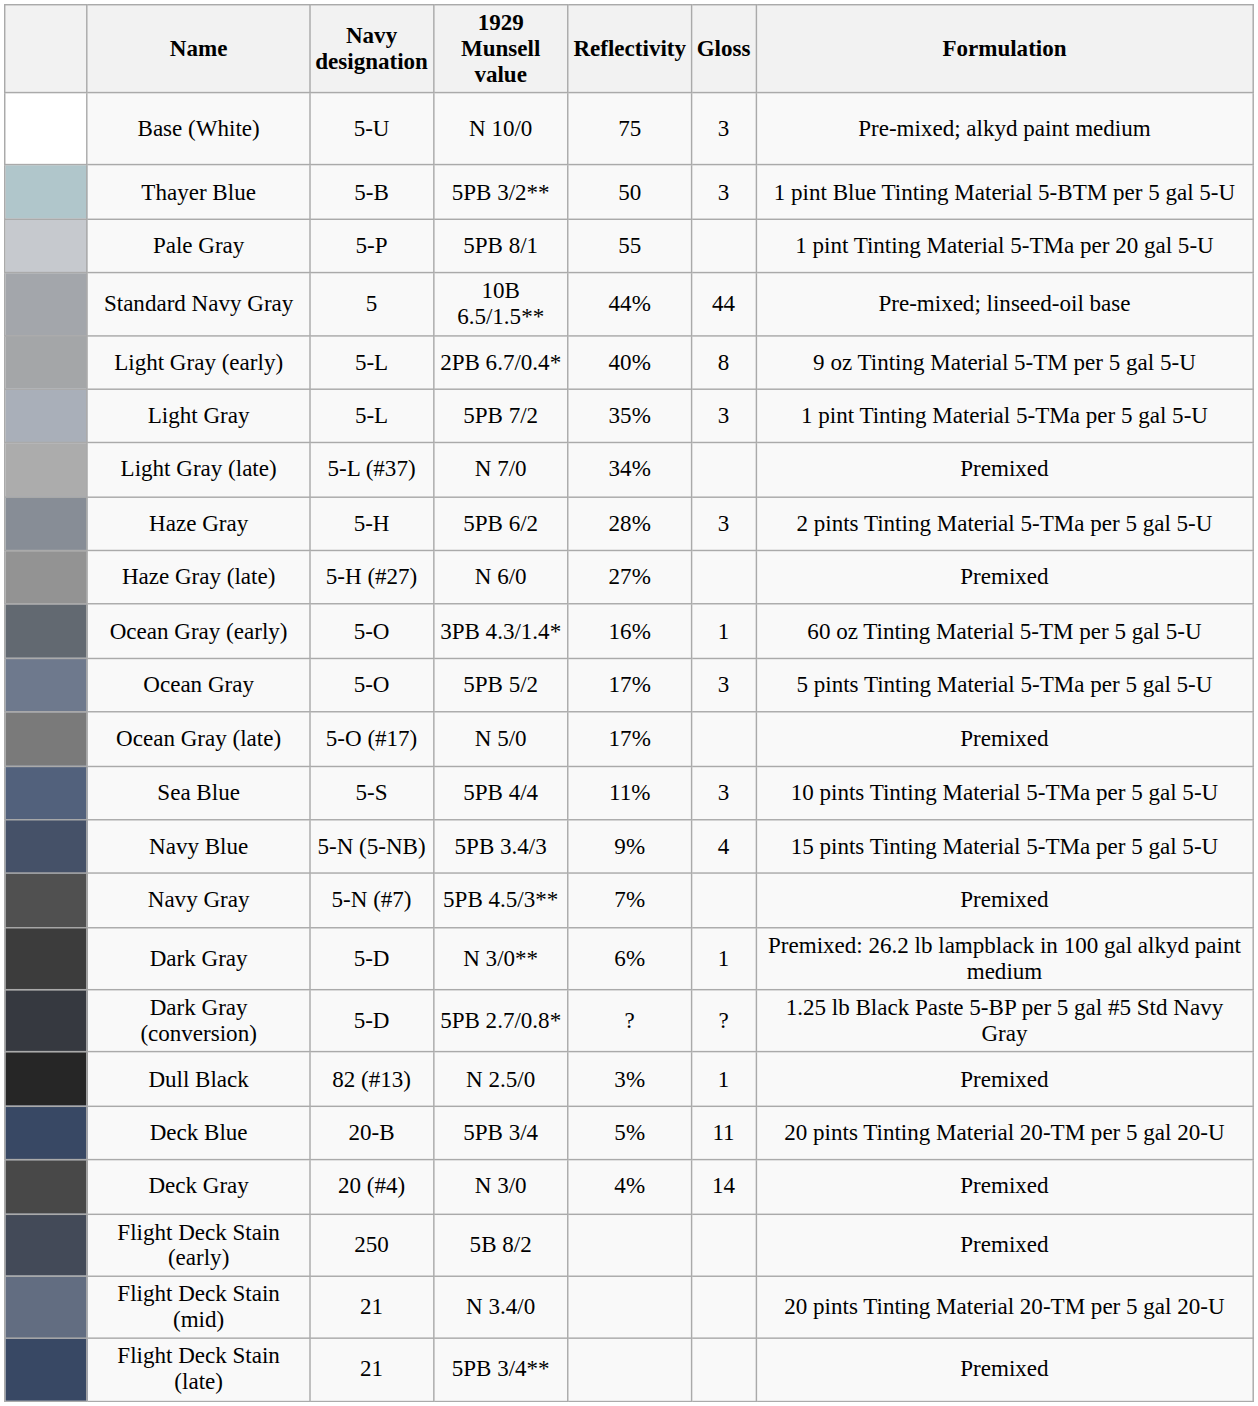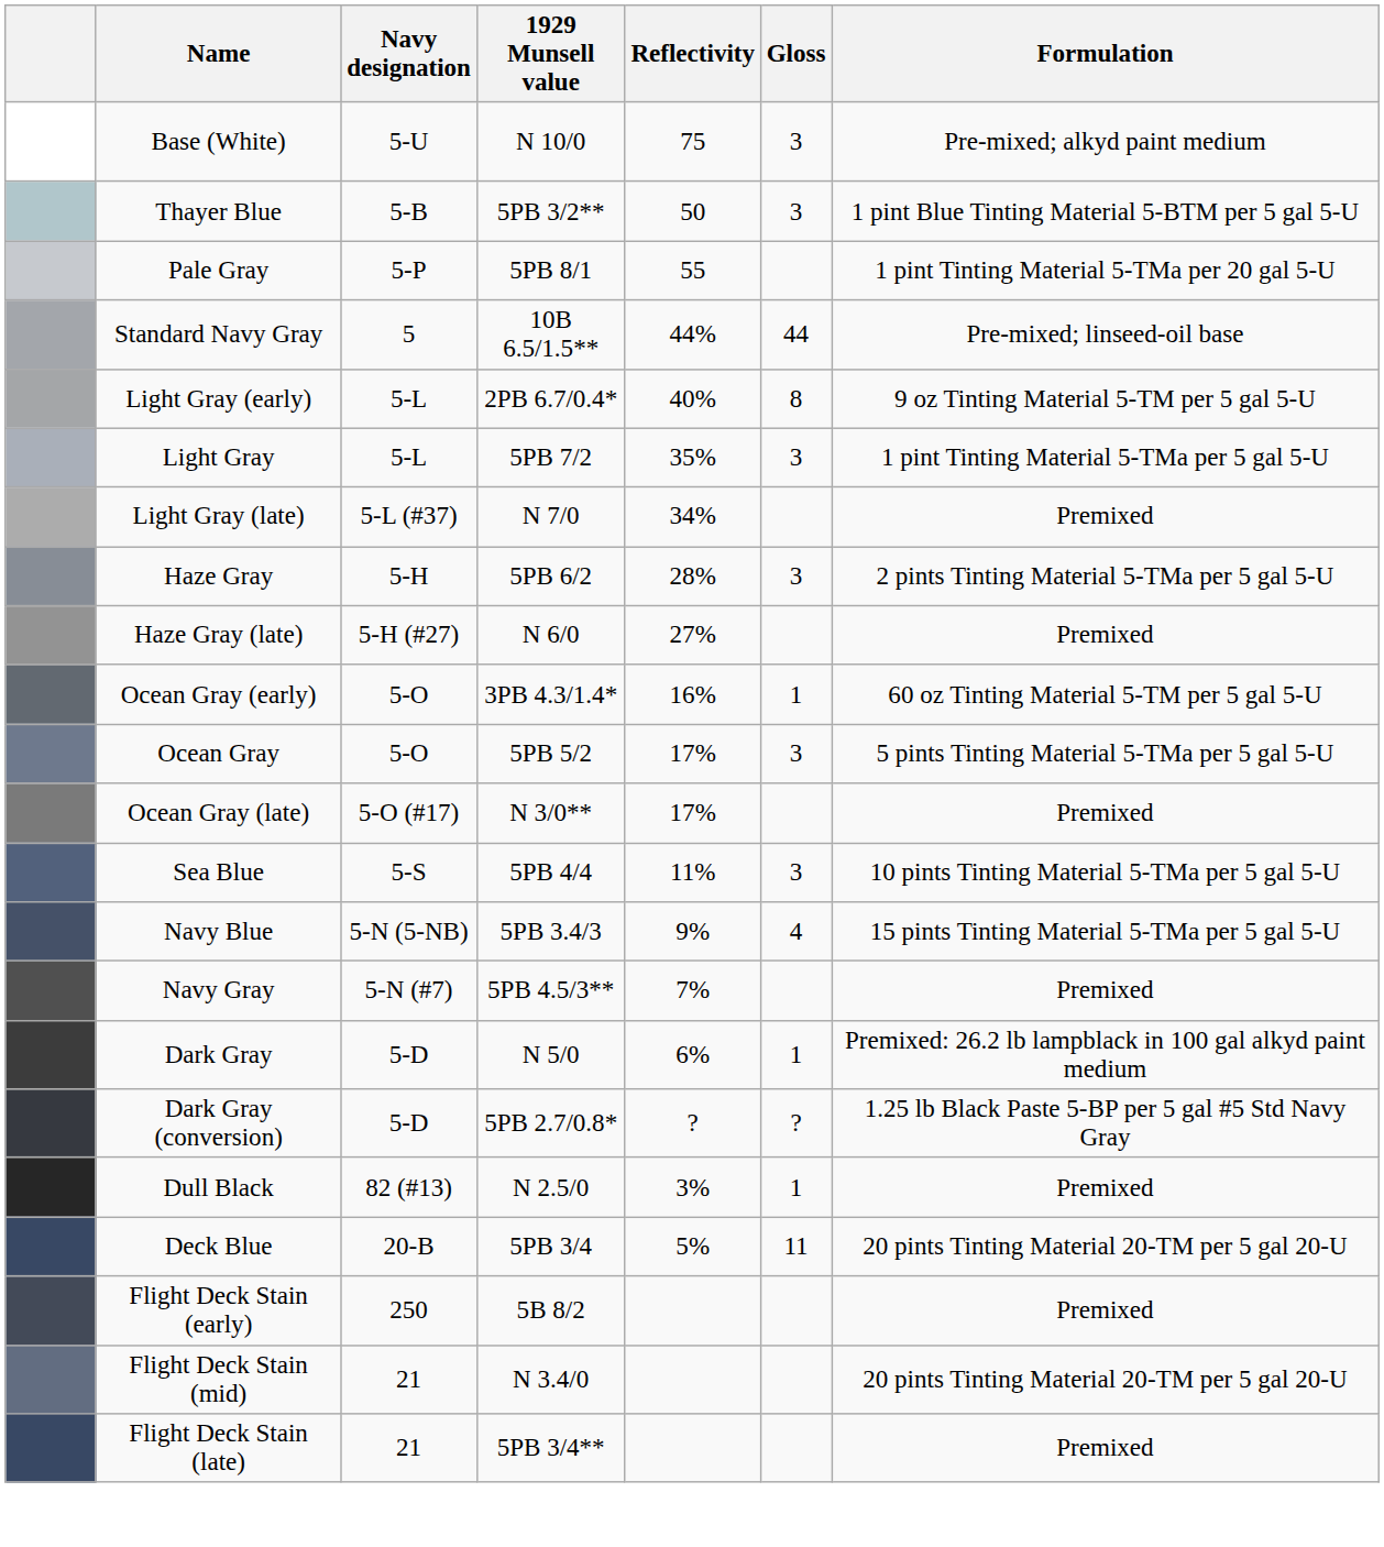 <table class="wikitable" style="text-align:center;">
 <tr>
 <th></th>
 <th>Name</th>
 <th>Navy<br>designation</th>
 <th>1929 Munsell<br>value</th>
 <th>Reflectivity</th>
 <th>Gloss</th>
 <th>Formulation</th>
 </tr>
 <tr style="height:50px;">
 <td style="height:30px; width:50px; background:#fff;"></td>
 <td>Base (White)</td>
 <td>5-U</td>
 <td>N 10/0</td>
 <td>75</td>
 <td>3</td>
 <td>Pre-mixed; alkyd paint medium</td>
 </tr>
 <tr>
 <td Style="height:30px; width:50px; background:#b0c6cb;"></td>
 <td>Thayer Blue</td>
 <td>5-B</td>
 <td>5PB 3/2**</td>
 <td>50</td>
 <td>3</td>
 <td>1 pint Blue Tinting Material 5-BTM per 5 gal 5-U</td>
 </tr>
 <tr>
 <td Style="height:30px; width:50px; background:#C6C9CE;"></td>
 <td>Pale Gray</td>
 <td>5-P</td>
 <td>5PB 8/1</td>
 <td>55</td>
 <td></td>
 <td>1 pint Tinting Material 5-TMa per 20 gal 5-U</td>
 </tr>
 <tr>
 <td Style="height:30px; width:50px; background:#A3A6AB;"></td>
 <td>Standard Navy Gray</td>
 <td>5</td>
 <td>10B 6.5/1.5**</td>
 <td>44%</td>
 <td>44</td>
 <td>Pre-mixed; linseed-oil base</td>
 </tr>
 <tr>
 <td Style="height:30px; width:50px; background:#A4A6A8;"></td>
 <td>Light Gray (early)</td>
 <td>5-L</td>
 <td>2PB 6.7/0.4*</td>
 <td>40%</td>
 <td>8</td>
 <td>9 oz Tinting Material 5-TM per 5 gal 5-U</td>
 </tr>
 <tr>
 <td Style="height:30px; width:50px; background:#A9AFB9;"></td>
 <td>Light Gray</td>
 <td>5-L</td>
 <td>5PB 7/2</td>
 <td>35%</td>
 <td>3</td>
 <td>1 pint Tinting Material 5-TMa per 5 gal 5-U</td>
 </tr>
 <tr>
 <td Style="height:30px; width:50px; background:#ACACAC;"></td>
 <td>Light Gray (late)</td>
 <td>5-L (#37)</td>
 <td>N 7/0</td>
 <td>34%</td>
 <td></td>
 <td>Premixed</td>
 </tr>
 <tr>
 <td Style="height:30px; width:50px; background:#878d96;"></td>
 <td>Haze Gray</td>
 <td>5-H</td>
 <td>5PB 6/2</td>
 <td>28%</td>
 <td>3</td>
 <td>2 pints Tinting Material 5-TMa per 5 gal 5-U</td>
 </tr>
 <tr>
 <td Style="height:30px; width:50px; background:#939393;"></td>
 <td>Haze Gray (late)</td>
 <td>5-H (#27)</td>
 <td>N 6/0</td>
 <td>27%</td>
 <td></td>
 <td>Premixed</td>
 </tr>
 <tr>
 <td Style="height:30px; width:50px; background:#626971;"></td>
 <td>Ocean Gray (early)</td>
 <td>5-O</td>
 <td>3PB 4.3/1.4*</td>
 <td>16%</td>
 <td>1</td>
 <td>60 oz Tinting Material 5-TM per 5 gal 5-U</td>
 </tr>
 <tr>
 <td Style="height:30px; width:50px; background:#6E798D;"></td>
 <td>Ocean Gray</td>
 <td>5-O</td>
 <td>5PB 5/2</td>
 <td>17%</td>
 <td>3</td>
 <td>5 pints Tinting Material 5-TMa per 5 gal 5-U</td>
 </tr>
 <tr>
 <td Style="height:30px; width:50px; background:#7A7A7A;"></td>
 <td>Ocean Gray (late)</td>
 <td>5-O (#17)</td>
-<td>N 5/0</td>
+<td>N 3/0**</td>
 <td>17%</td>
 <td></td>
 <td>Premixed</td>
 </tr>
 <tr>
 <td Style="height:30px; width:50px; background:#52617C;"></td>
 <td>Sea Blue</td>
 <td>5-S</td>
 <td>5PB 4/4</td>
 <td>11%</td>
 <td>3</td>
 <td>10 pints Tinting Material 5-TMa per 5 gal 5-U</td>
 </tr>
 <tr>
 <td Style="height:30px; width:50px; background:#455168;"></td>
 <td>Navy Blue</td>
 <td>5-N (5-NB)</td>
 <td>5PB 3.4/3</td>
 <td>9%</td>
 <td>4</td>
 <td>15 pints Tinting Material 5-TMa per 5 gal 5-U</td>
 </tr>
 <tr>
 <td Style="height:30px; width:50px; background:#505050;"></td>
 <td>Navy Gray</td>
 <td>5-N (#7)</td>
 <td>5PB 4.5/3**</td>
 <td>7%</td>
 <td></td>
 <td>Premixed</td>
 </tr>
 <tr>
 <td Style="height:30px; width:50px; background:#3c3c3c;"></td>
 <td>Dark Gray</td>
 <td>5-D</td>
-<td>N 3/0**</td>
+<td>N 5/0</td>
 <td>6%</td>
 <td>1</td>
 <td>Premixed: 26.2 lb lampblack in 100 gal alkyd paint medium</td>
 </tr>
 <tr>
 <td Style="height:30px; width:50px; background:#363940;"></td>
 <td>Dark Gray (conversion)</td>
 <td>5-D</td>
 <td>5PB 2.7/0.8*</td>
 <td>?</td>
 <td>?</td>
 <td>1.25 lb Black Paste 5-BP per 5 gal #5 Std Navy Gray</td>
 </tr>
 <tr>
 <td Style="height:30px; width:50px; background:#262626;"></td>
 <td>Dull Black</td>
 <td>82 (#13)</td>
 <td>N 2.5/0</td>
 <td>3%</td>
 <td>1</td>
 <td>Premixed</td>
 </tr>
 <tr>
 <td Style="height:30px; width:50px; background:#384864;"></td>
 <td>Deck Blue</td>
 <td>20-B</td>
 <td>5PB 3/4</td>
 <td>5%</td>
 <td>11</td>
 <td>20 pints Tinting Material 20-TM per 5 gal 20-U</td>
 </tr>
 <tr>
-<td Style="height:30px; width:50px; background:#484848;"></td>
-<td>Deck Gray</td>
-<td>20 (#4)</td>
-<td>N 3/0</td>
-<td>4%</td>
-<td>14</td>
-<td>Premixed</td>
-</tr>
-<tr>
 <td Style="height:30px; width:50px; background:#434a58;"></td>
 <td>Flight Deck Stain (early)</td>
 <td>250</td>
 <td>5B 8/2</td>
 <td></td>
 <td></td>
 <td>Premixed</td>
 </tr>
 <tr>
 <td Style="height:30px; width:50px; background:#626d81;"></td>
 <td>Flight Deck Stain (mid)</td>
 <td>21</td>
 <td>N 3.4/0</td>
 <td></td>
 <td></td>
 <td>20 pints Tinting Material 20-TM per 5 gal 20-U</td>
 </tr>
 <tr>
 <td Style="height:30px; width:50px; background:#384864;"></td>
 <td>Flight Deck Stain (late)</td>
 <td>21</td>
 <td>5PB 3/4**</td>
 <td></td>
 <td></td>
 <td>Premixed</td>
 </tr>
 </table>
